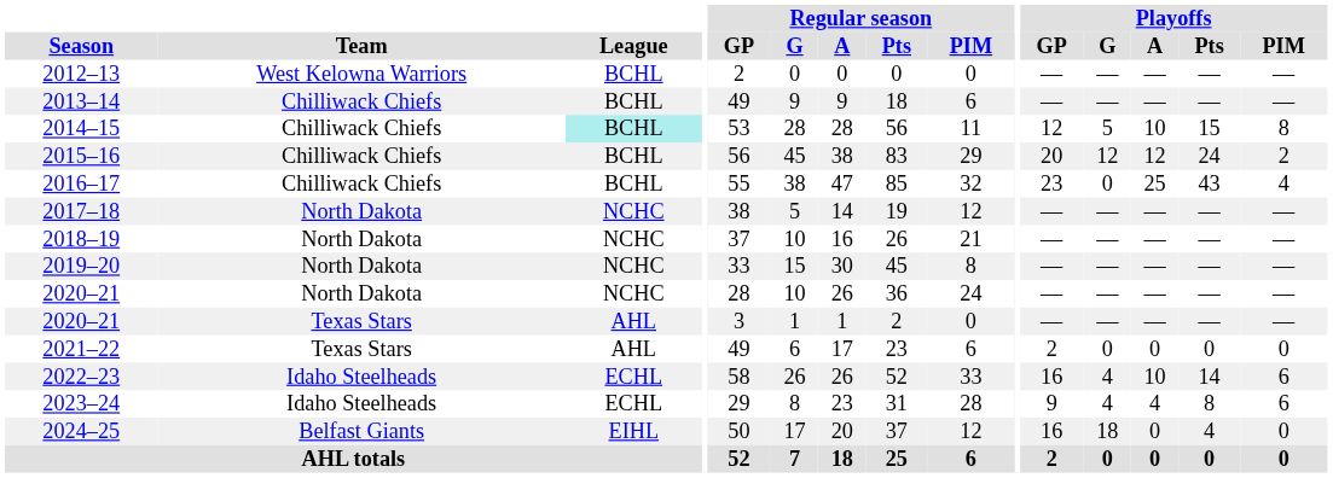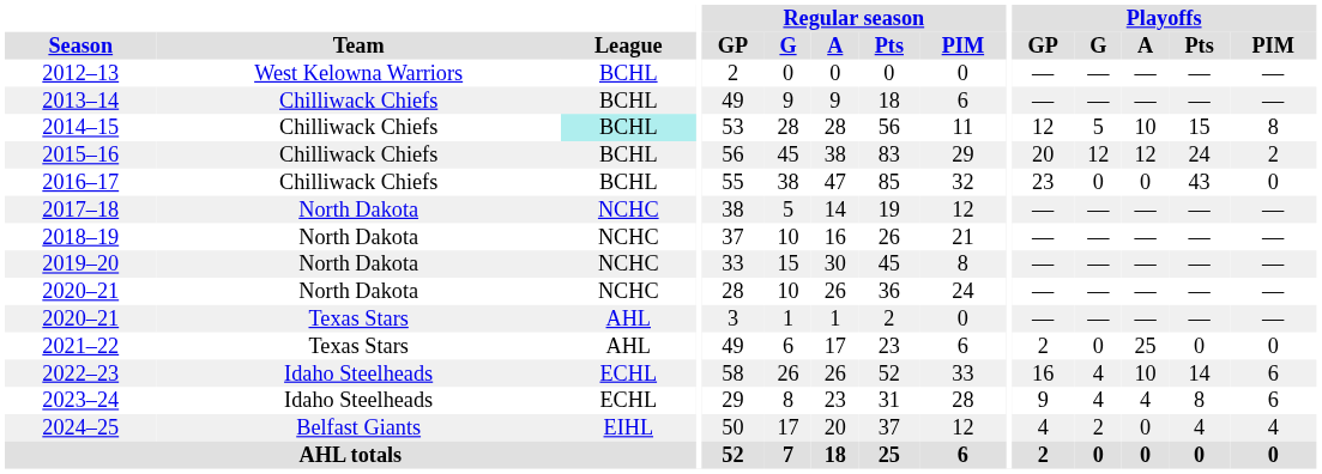 <table border="0" cellpadding="1" cellspacing="0" style="text-align:center; width:60em">
 <tr style="background:#e0e0e0;">
 <th colspan="3" style="background:#fff;"></th>
 <th rowspan="100" style="background:#fff;"></th>
 <th colspan="5"><a href='#'>Regular season</a></th>
 <th rowspan="100" style="background:#fff;"></th>
 <th colspan="5"><a href='#'>Playoffs</a></th>
 </tr>
 <tr style="background:#e0e0e0;">
 <th><a href='#'>Season</a></th>
 <th>Team</th>
 <th>League</th>
 <th>GP</th>
 <th><a href='#'>G</a></th>
 <th><a href='#'>A</a></th>
 <th><a href='#'>Pts</a></th>
 <th><a href='#'>PIM</a></th>
 <th>GP</th>
 <th>G</th>
 <th>A</th>
 <th>Pts</th>
 <th>PIM</th>
 </tr>
 <tr>
 <td><a href='#'>2012–13</a></td>
 <td><a href='#'>West Kelowna Warriors</a></td>
 <td><a href='#'>BCHL</a></td>
 <td>2</td>
 <td>0</td>
 <td>0</td>
 <td>0</td>
 <td>0</td>
 <td>—</td>
 <td>—</td>
 <td>—</td>
 <td>—</td>
 <td>—</td>
 </tr>
 <tr style="background:#f0f0f0;">
 <td><a href='#'>2013–14</a></td>
 <td><a href='#'>Chilliwack Chiefs</a></td>
 <td>BCHL</td>
 <td>49</td>
 <td>9</td>
 <td>9</td>
 <td>18</td>
 <td>6</td>
 <td>—</td>
 <td>—</td>
 <td>—</td>
 <td>—</td>
 <td>—</td>
 </tr>
 <tr>
 <td><a href='#'>2014–15</a></td>
 <td>Chilliwack Chiefs</td>
 <td style="background: paleturquoise;">BCHL</td>
 <td>53</td>
 <td>28</td>
 <td>28</td>
 <td>56</td>
 <td>11</td>
 <td>12</td>
 <td>5</td>
 <td>10</td>
 <td>15</td>
 <td>8</td>
 </tr>
 <tr style="background:#f0f0f0;">
 <td><a href='#'>2015–16</a></td>
 <td>Chilliwack Chiefs</td>
 <td>BCHL</td>
 <td>56</td>
 <td>45</td>
 <td>38</td>
 <td>83</td>
 <td>29</td>
 <td>20</td>
 <td>12</td>
 <td>12</td>
 <td>24</td>
 <td>2</td>
 </tr>
 <tr>
 <td><a href='#'>2016–17</a></td>
 <td>Chilliwack Chiefs</td>
 <td>BCHL</td>
 <td>55</td>
 <td>38</td>
 <td>47</td>
 <td>85</td>
 <td>32</td>
 <td>23</td>
 <td>0</td>
-<td>25</td>
+<td>0</td>
 <td>43</td>
-<td>4</td>
+<td>0</td>
 </tr>
 <tr style="background:#f0f0f0;">
 <td><a href='#'>2017–18</a></td>
 <td><a href='#'>North Dakota</a></td>
 <td><a href='#'>NCHC</a></td>
 <td>38</td>
 <td>5</td>
 <td>14</td>
 <td>19</td>
 <td>12</td>
 <td>—</td>
 <td>—</td>
 <td>—</td>
 <td>—</td>
 <td>—</td>
 </tr>
 <tr>
 <td><a href='#'>2018–19</a></td>
 <td>North Dakota</td>
 <td>NCHC</td>
 <td>37</td>
 <td>10</td>
 <td>16</td>
 <td>26</td>
 <td>21</td>
 <td>—</td>
 <td>—</td>
 <td>—</td>
 <td>—</td>
 <td>—</td>
 </tr>
 <tr style="background:#f0f0f0;">
 <td><a href='#'>2019–20</a></td>
 <td>North Dakota</td>
 <td>NCHC</td>
 <td>33</td>
 <td>15</td>
 <td>30</td>
 <td>45</td>
 <td>8</td>
 <td>—</td>
 <td>—</td>
 <td>—</td>
 <td>—</td>
 <td>—</td>
 </tr>
 <tr>
 <td><a href='#'>2020–21</a></td>
 <td>North Dakota</td>
 <td>NCHC</td>
 <td>28</td>
 <td>10</td>
 <td>26</td>
 <td>36</td>
 <td>24</td>
 <td>—</td>
 <td>—</td>
 <td>—</td>
 <td>—</td>
 <td>—</td>
 </tr>
 <tr style="background:#f0f0f0;">
 <td><a href='#'>2020–21</a></td>
 <td><a href='#'>Texas Stars</a></td>
 <td><a href='#'>AHL</a></td>
 <td>3</td>
 <td>1</td>
 <td>1</td>
 <td>2</td>
 <td>0</td>
 <td>—</td>
 <td>—</td>
 <td>—</td>
 <td>—</td>
 <td>—</td>
 </tr>
 <tr>
 <td><a href='#'>2021–22</a></td>
 <td>Texas Stars</td>
 <td>AHL</td>
 <td>49</td>
 <td>6</td>
 <td>17</td>
 <td>23</td>
 <td>6</td>
 <td>2</td>
 <td>0</td>
-<td>0</td>
+<td>25</td>
 <td>0</td>
 <td>0</td>
 </tr>
 <tr style="background:#f0f0f0;">
 <td><a href='#'>2022–23</a></td>
 <td><a href='#'>Idaho Steelheads</a></td>
 <td><a href='#'>ECHL</a></td>
 <td>58</td>
 <td>26</td>
 <td>26</td>
 <td>52</td>
 <td>33</td>
 <td>16</td>
 <td>4</td>
 <td>10</td>
 <td>14</td>
 <td>6</td>
 </tr>
 <tr>
 <td><a href='#'>2023–24</a></td>
 <td>Idaho Steelheads</td>
 <td>ECHL</td>
 <td>29</td>
 <td>8</td>
 <td>23</td>
 <td>31</td>
 <td>28</td>
 <td>9</td>
 <td>4</td>
 <td>4</td>
 <td>8</td>
 <td>6</td>
 </tr>
 <tr style="background:#f0f0f0;">
 <td><a href='#'>2024–25</a></td>
 <td><a href='#'>Belfast Giants</a></td>
 <td><a href='#'>EIHL</a></td>
 <td>50</td>
 <td>17</td>
 <td>20</td>
 <td>37</td>
 <td>12</td>
-<td>16</td>
-<td>18</td>
+<td>4</td>
+<td>2</td>
 <td>0</td>
 <td>4</td>
-<td>0</td>
+<td>4</td>
 </tr>
 <tr>
 </tr>
 <tr style="background:#e0e0e0;">
 <th colspan="3">AHL totals</th>
 <th>52</th>
 <th>7</th>
 <th>18</th>
 <th>25</th>
 <th>6</th>
 <th>2</th>
 <th>0</th>
 <th>0</th>
 <th>0</th>
 <th>0</th>
 </tr>
 </table>
